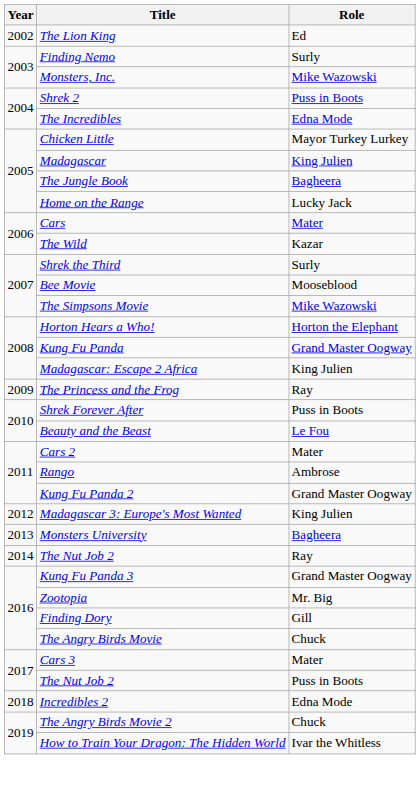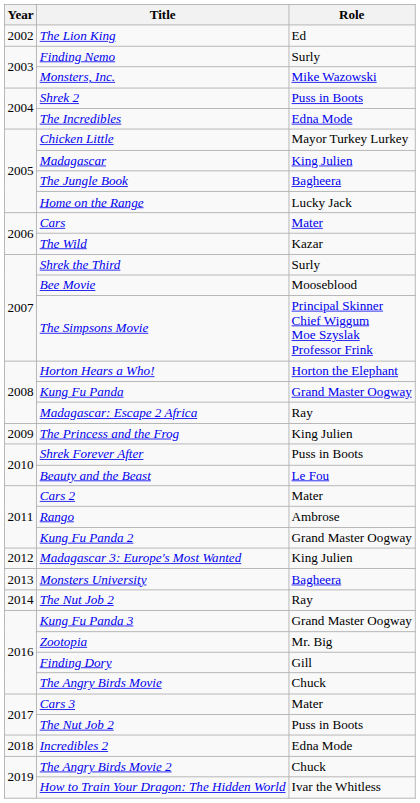 <table class="wikitable sortable">
 <tr>
 <th>Year</th>
 <th>Title</th>
 <th>Role</th>
 </tr>
 <tr>
 <td>2002</td>
 <td><em><a href='#'>The Lion King</a></em></td>
 <td>Ed</td>
 </tr>
 <tr>
 <td rowspan=2>2003</td>
 <td><em><a href='#'>Finding Nemo</a></em></td>
 <td>Surly</td>
 </tr>
 <tr>
 <td><em><a href='#'>Monsters, Inc.</a></em></td>
 <td><a href='#'>Mike Wazowski</a></td>
 </tr>
 <tr>
 <td rowspan=2>2004</td>
 <td><em><a href='#'>Shrek 2</a></em></td>
 <td><a href='#'>Puss in Boots</a></td>
 </tr>
 <tr>
 <td><em><a href='#'>The Incredibles</a></em></td>
 <td><a href='#'>Edna Mode</a></td>
 </tr>
 <tr>
 <td rowspan=4>2005</td>
 <td><em><a href='#'>Chicken Little</a></em></td>
 <td>Mayor Turkey Lurkey</td>
 </tr>
 <tr>
 <td><em><a href='#'>Madagascar</a></em></td>
 <td><a href='#'>King Julien</a></td>
 </tr>
 <tr>
 <td><em><a href='#'>The Jungle Book</a></em></td>
 <td><a href='#'>Bagheera</a></td>
 </tr>
 <tr>
 <td><em><a href='#'>Home on the Range</a></em></td>
 <td>Lucky Jack</td>
 </tr>
 <tr>
 <td rowspan=2>2006</td>
 <td><em><a href='#'>Cars</a></em></td>
 <td><a href='#'>Mater</a></td>
 </tr>
 <tr>
 <td><em><a href='#'>The Wild</a></em></td>
 <td>Kazar</td>
 </tr>
 <tr>
 <td rowspan=3>2007</td>
 <td><em><a href='#'>Shrek the Third</a></em></td>
 <td>Surly</td>
 </tr>
 <tr>
 <td><em><a href='#'>Bee Movie</a></em></td>
 <td>Mooseblood</td>
 </tr>
 <tr>
 <td><em><a href='#'>The Simpsons Movie</a></em></td>
-<td><a href='#'>Mike Wazowski</a></td>
+<td><a href='#'>Principal Skinner</a><br><a href='#'>Chief Wiggum</a><br><a href='#'>Moe Szyslak</a><br><a href='#'>Professor Frink</a></td>
 </tr>
 <tr>
 <td rowspan=3>2008</td>
 <td><em><a href='#'>Horton Hears a Who!</a></em></td>
 <td><a href='#'>Horton the Elephant</a></td>
 </tr>
 <tr>
 <td><em><a href='#'>Kung Fu Panda</a></em></td>
 <td><a href='#'>Grand Master Oogway</a></td>
 </tr>
 <tr>
 <td><em><a href='#'>Madagascar: Escape 2 Africa</a></em></td>
-<td>King Julien</td>
+<td>Ray</td>
 </tr>
 <tr>
 <td>2009</td>
 <td><em><a href='#'>The Princess and the Frog</a></em></td>
-<td>Ray</td>
+<td>King Julien</td>
 </tr>
 <tr>
 <td rowspan=2>2010</td>
 <td><em><a href='#'>Shrek Forever After</a></em></td>
 <td>Puss in Boots</td>
 </tr>
 <tr>
 <td><em><a href='#'>Beauty and the Beast</a></em></td>
 <td><a href='#'>Le Fou</a></td>
 </tr>
 <tr>
 <td rowspan=3>2011</td>
 <td><em><a href='#'>Cars 2</a></em></td>
 <td>Mater</td>
 </tr>
 <tr>
 <td><em><a href='#'>Rango</a></em></td>
 <td>Ambrose</td>
 </tr>
 <tr>
 <td><em><a href='#'>Kung Fu Panda 2</a></em></td>
 <td>Grand Master Oogway</td>
 </tr>
 <tr>
 <td>2012</td>
 <td><em><a href='#'>Madagascar 3: Europe's Most Wanted</a></em></td>
 <td>King Julien</td>
 </tr>
 <tr>
 <td>2013</td>
 <td><em><a href='#'>Monsters University</a></em></td>
 <td><a href='#'>Bagheera</a></td>
 </tr>
 <tr>
 <td>2014</td>
 <td><em><a href='#'>The Nut Job 2</a></em></td>
 <td>Ray</td>
 </tr>
 <tr>
 <td rowspan=4>2016</td>
 <td><em><a href='#'>Kung Fu Panda 3</a></em></td>
 <td>Grand Master Oogway</td>
 </tr>
 <tr>
 <td><em><a href='#'>Zootopia</a></em></td>
 <td>Mr. Big</td>
 </tr>
 <tr>
 <td><em><a href='#'>Finding Dory</a></em></td>
 <td>Gill</td>
 </tr>
 <tr>
 <td><em><a href='#'>The Angry Birds Movie</a></em></td>
 <td>Chuck</td>
 </tr>
 <tr>
 <td rowspan=2>2017</td>
 <td><em><a href='#'>Cars 3</a></em></td>
 <td>Mater</td>
 </tr>
 <tr>
 <td><em><a href='#'>The Nut Job 2</a></em></td>
 <td>Puss in Boots</td>
 </tr>
 <tr>
 <td>2018</td>
 <td><em><a href='#'>Incredibles 2</a></em></td>
 <td>Edna Mode</td>
 </tr>
 <tr>
 <td rowspan=2>2019</td>
 <td><em><a href='#'>The Angry Birds Movie 2</a></em></td>
 <td>Chuck</td>
 </tr>
 <tr>
 <td><em><a href='#'>How to Train Your Dragon: The Hidden World</a></em></td>
 <td>Ivar the Whitless</td>
 </tr>
 </table>
